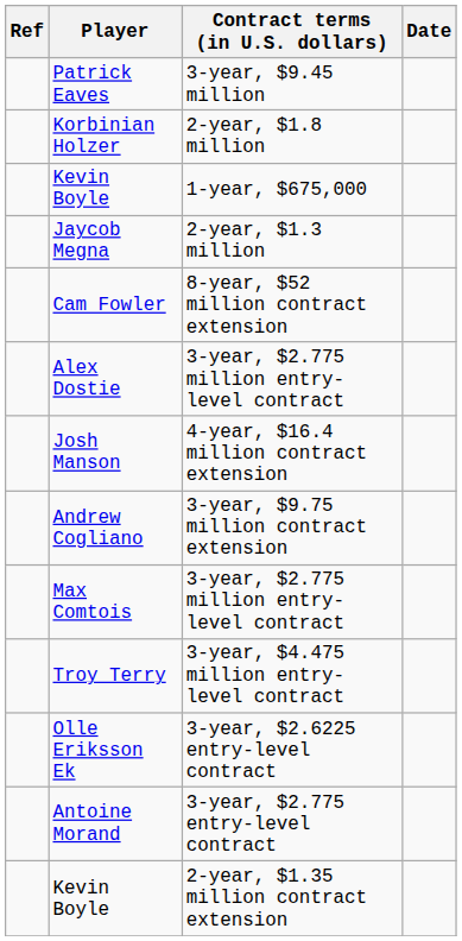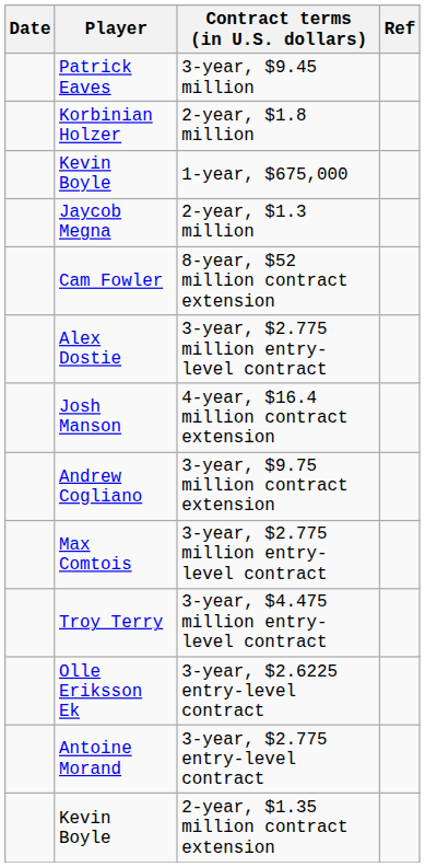 <table class="wikitable" style="width:50%;">
 <tr style="background:#ddd; text-align:center;">
-<th>Ref</th>
+<th>Date</th>
 <th>Player</th>
 <th>Contract terms<br>(in U.S. dollars)</th>
-<th>Date</th>
+<th>Ref</th>
 </tr>
 <tr>
 <td></td>
 <td><a href='#'>Patrick Eaves</a></td>
 <td>3-year, $9.45 million</td>
 <td></td>
 </tr>
 <tr>
 <td></td>
 <td><a href='#'>Korbinian Holzer</a></td>
 <td>2-year, $1.8 million</td>
 <td></td>
 </tr>
 <tr>
 <td></td>
 <td><a href='#'>Kevin Boyle</a></td>
 <td>1-year, $675,000</td>
 <td></td>
 </tr>
 <tr>
 <td></td>
 <td><a href='#'>Jaycob Megna</a></td>
 <td>2-year, $1.3 million</td>
 <td></td>
 </tr>
 <tr>
 <td></td>
 <td><a href='#'>Cam Fowler</a></td>
 <td>8-year, $52 million contract extension</td>
 <td></td>
 </tr>
 <tr>
 <td></td>
 <td><a href='#'>Alex Dostie</a></td>
 <td>3-year, $2.775 million entry-level contract</td>
 <td></td>
 </tr>
 <tr>
 <td></td>
 <td><a href='#'>Josh Manson</a></td>
 <td>4-year, $16.4 million contract extension</td>
 <td></td>
 </tr>
 <tr>
 <td></td>
 <td><a href='#'>Andrew Cogliano</a></td>
 <td>3-year, $9.75 million contract extension</td>
 <td></td>
 </tr>
 <tr>
 <td></td>
 <td><a href='#'>Max Comtois</a></td>
 <td>3-year, $2.775 million entry-level contract</td>
 <td></td>
 </tr>
 <tr>
 <td></td>
 <td><a href='#'>Troy Terry</a></td>
 <td>3-year, $4.475 million entry-level contract</td>
 <td></td>
 </tr>
 <tr>
 <td></td>
 <td><a href='#'>Olle Eriksson Ek</a></td>
 <td>3-year, $2.6225 entry-level contract</td>
 <td></td>
 </tr>
 <tr>
 <td></td>
 <td><a href='#'>Antoine Morand</a></td>
 <td>3-year, $2.775 entry-level contract</td>
 <td></td>
 </tr>
 <tr>
 <td></td>
 <td>Kevin Boyle</td>
 <td>2-year, $1.35 million contract extension</td>
 <td></td>
 </tr>
 </table>
